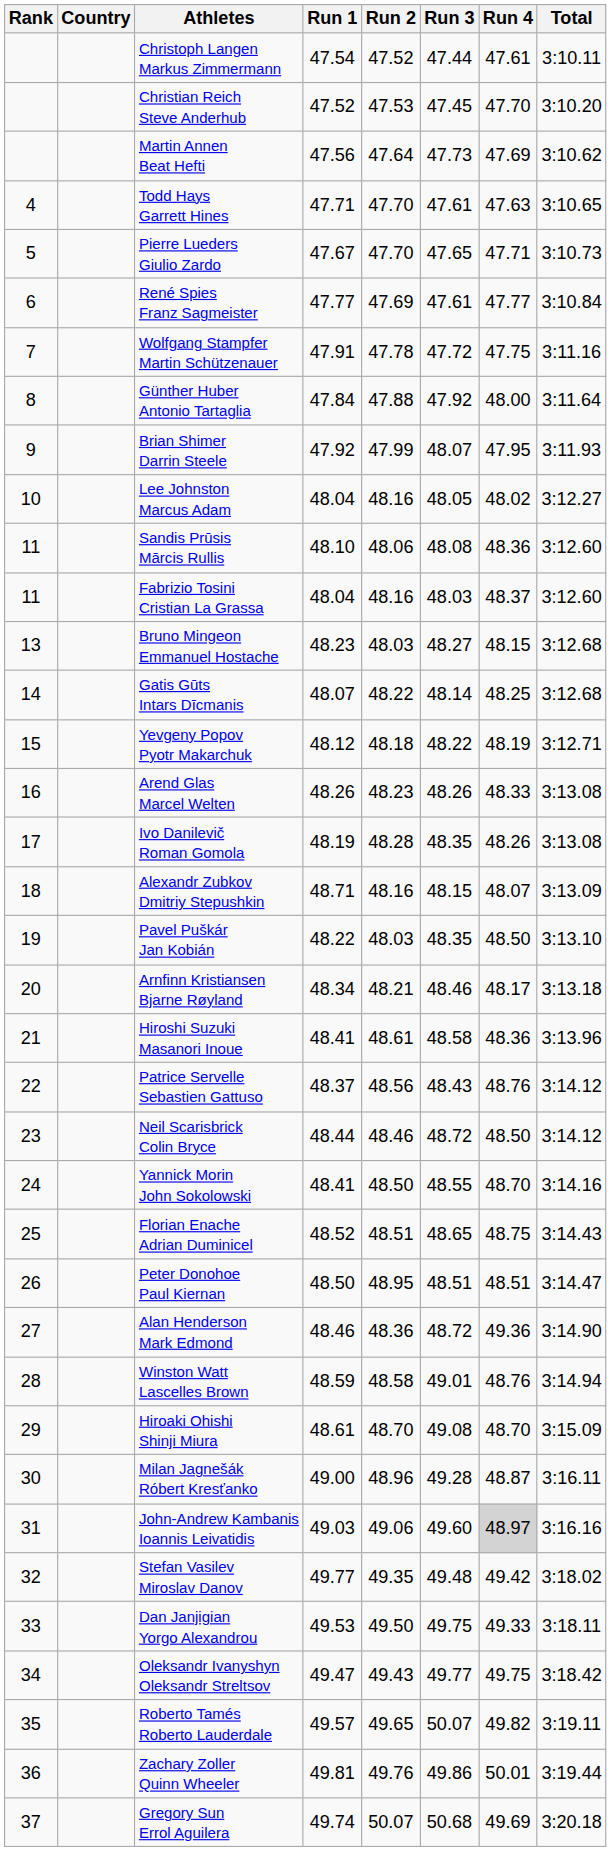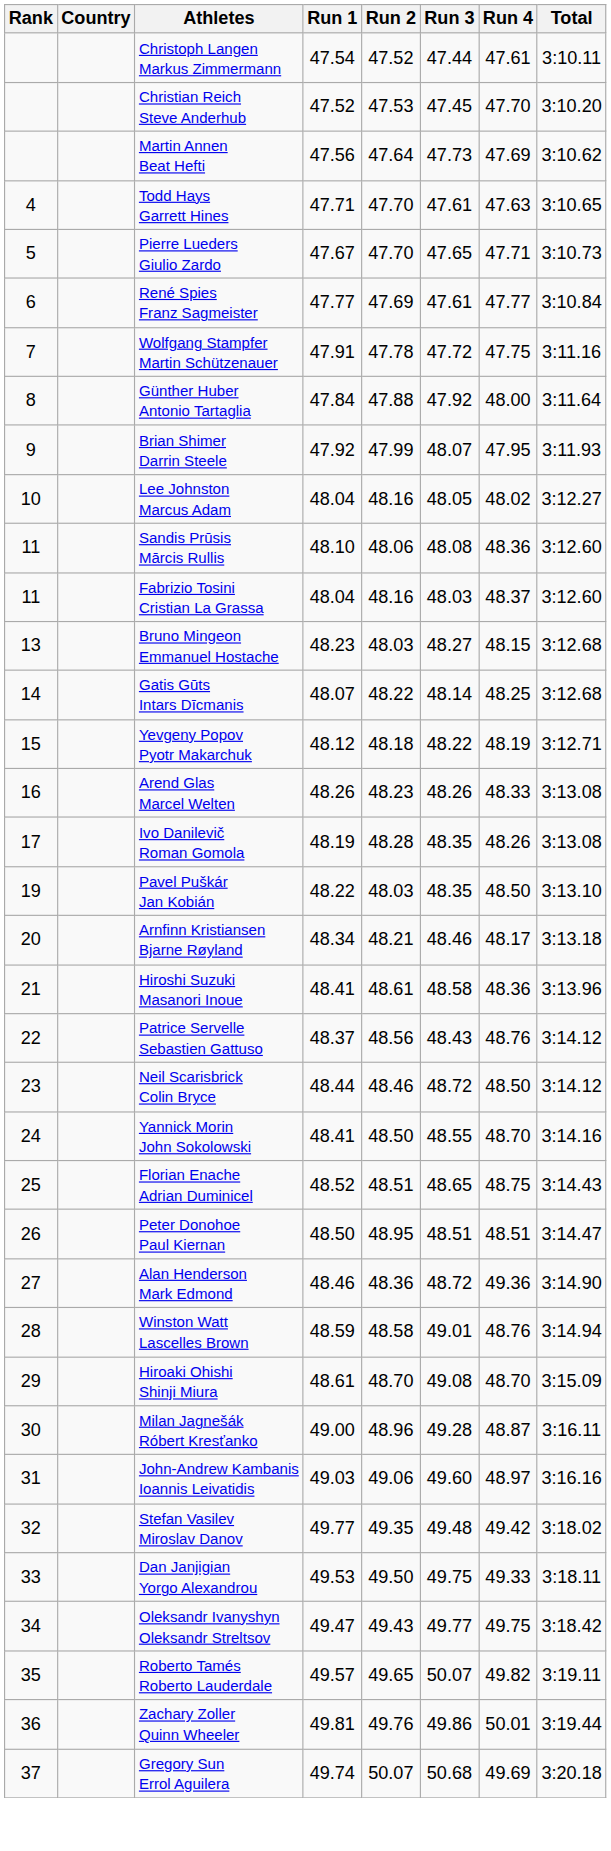 <table class="wikitable sortable" style="text-align:center">
 <tr>
 <th>Rank</th>
 <th>Country</th>
 <th>Athletes</th>
 <th>Run 1</th>
 <th>Run 2</th>
 <th>Run 3</th>
 <th>Run 4</th>
 <th>Total</th>
 </tr>
 <tr>
 <td></td>
 <td align="left"></td>
 <td align="left"><small><a href='#'>Christoph Langen</a> <br> <a href='#'>Markus Zimmermann</a></small></td>
 <td>47.54</td>
 <td>47.52</td>
 <td>47.44</td>
 <td>47.61</td>
 <td>3:10.11</td>
 </tr>
 <tr>
 <td></td>
 <td align="left"></td>
 <td align="left"><small><a href='#'>Christian Reich</a> <br> <a href='#'>Steve Anderhub</a></small></td>
 <td>47.52</td>
 <td>47.53</td>
 <td>47.45</td>
 <td>47.70</td>
 <td>3:10.20</td>
 </tr>
 <tr>
 <td></td>
 <td align="left"></td>
 <td align="left"><small><a href='#'>Martin Annen</a> <br> <a href='#'>Beat Hefti</a></small></td>
 <td>47.56</td>
 <td>47.64</td>
 <td>47.73</td>
 <td>47.69</td>
 <td>3:10.62</td>
 </tr>
 <tr>
 <td>4</td>
 <td align="left"></td>
 <td align="left"><small><a href='#'>Todd Hays</a> <br> <a href='#'>Garrett Hines</a></small></td>
 <td>47.71</td>
 <td>47.70</td>
 <td>47.61</td>
 <td>47.63</td>
 <td>3:10.65</td>
 </tr>
 <tr>
 <td>5</td>
 <td align="left"></td>
 <td align="left"><small><a href='#'>Pierre Lueders</a> <br> <a href='#'>Giulio Zardo</a></small></td>
 <td>47.67</td>
 <td>47.70</td>
 <td>47.65</td>
 <td>47.71</td>
 <td>3:10.73</td>
 </tr>
 <tr>
 <td>6</td>
 <td align="left"></td>
 <td align="left"><small><a href='#'>René Spies</a> <br> <a href='#'>Franz Sagmeister</a></small></td>
 <td>47.77</td>
 <td>47.69</td>
 <td>47.61</td>
 <td>47.77</td>
 <td>3:10.84</td>
 </tr>
 <tr>
 <td>7</td>
 <td align="left"></td>
 <td align="left"><small><a href='#'>Wolfgang Stampfer</a> <br> <a href='#'>Martin Schützenauer</a></small></td>
 <td>47.91</td>
 <td>47.78</td>
 <td>47.72</td>
 <td>47.75</td>
 <td>3:11.16</td>
 </tr>
 <tr>
 <td>8</td>
 <td align="left"></td>
 <td align="left"><small><a href='#'>Günther Huber</a> <br> <a href='#'>Antonio Tartaglia</a></small></td>
 <td>47.84</td>
 <td>47.88</td>
 <td>47.92</td>
 <td>48.00</td>
 <td>3:11.64</td>
 </tr>
 <tr>
 <td>9</td>
 <td align="left"></td>
 <td align="left"><small><a href='#'>Brian Shimer</a> <br> <a href='#'>Darrin Steele</a></small></td>
 <td>47.92</td>
 <td>47.99</td>
 <td>48.07</td>
 <td>47.95</td>
 <td>3:11.93</td>
 </tr>
 <tr>
 <td>10</td>
 <td align="left"></td>
 <td align="left"><small><a href='#'>Lee Johnston</a> <br> <a href='#'>Marcus Adam</a></small></td>
 <td>48.04</td>
 <td>48.16</td>
 <td>48.05</td>
 <td>48.02</td>
 <td>3:12.27</td>
 </tr>
 <tr>
 <td>11</td>
 <td align="left"></td>
 <td align="left"><small><a href='#'>Sandis Prūsis</a> <br> <a href='#'>Mārcis Rullis</a></small></td>
 <td>48.10</td>
 <td>48.06</td>
 <td>48.08</td>
 <td>48.36</td>
 <td>3:12.60</td>
 </tr>
 <tr>
 <td>11</td>
 <td align="left"></td>
 <td align="left"><small><a href='#'>Fabrizio Tosini</a> <br> <a href='#'>Cristian La Grassa</a></small></td>
 <td>48.04</td>
 <td>48.16</td>
 <td>48.03</td>
 <td>48.37</td>
 <td>3:12.60</td>
 </tr>
 <tr>
 <td>13</td>
 <td align="left"></td>
 <td align="left"><small><a href='#'>Bruno Mingeon</a> <br> <a href='#'>Emmanuel Hostache</a></small></td>
 <td>48.23</td>
 <td>48.03</td>
 <td>48.27</td>
 <td>48.15</td>
 <td>3:12.68</td>
 </tr>
 <tr>
 <td>14</td>
 <td align="left"></td>
 <td align="left"><small><a href='#'>Gatis Gūts</a> <br> <a href='#'>Intars Dīcmanis</a></small></td>
 <td>48.07</td>
 <td>48.22</td>
 <td>48.14</td>
 <td>48.25</td>
 <td>3:12.68</td>
 </tr>
 <tr>
 <td>15</td>
 <td align="left"></td>
 <td align="left"><small><a href='#'>Yevgeny Popov</a> <br> <a href='#'>Pyotr Makarchuk</a></small></td>
 <td>48.12</td>
 <td>48.18</td>
 <td>48.22</td>
 <td>48.19</td>
 <td>3:12.71</td>
 </tr>
 <tr>
 <td>16</td>
 <td align="left"></td>
 <td align="left"><small><a href='#'>Arend Glas</a> <br> <a href='#'>Marcel Welten</a></small></td>
 <td>48.26</td>
 <td>48.23</td>
 <td>48.26</td>
 <td>48.33</td>
 <td>3:13.08</td>
 </tr>
 <tr>
 <td>17</td>
 <td align="left"></td>
 <td align="left"><small><a href='#'>Ivo Danilevič</a> <br> <a href='#'>Roman Gomola</a></small></td>
 <td>48.19</td>
 <td>48.28</td>
 <td>48.35</td>
 <td>48.26</td>
 <td>3:13.08</td>
 </tr>
 <tr>
-<td>18</td>
-<td align="left"></td>
-<td align="left"><small><a href='#'>Alexandr Zubkov</a> <br> <a href='#'>Dmitriy Stepushkin</a></small></td>
-<td>48.71</td>
-<td>48.16</td>
-<td>48.15</td>
-<td>48.07</td>
-<td>3:13.09</td>
-</tr>
-<tr>
 <td>19</td>
 <td align="left"></td>
 <td align="left"><small><a href='#'>Pavel Puškár</a> <br> <a href='#'>Jan Kobián</a></small></td>
 <td>48.22</td>
 <td>48.03</td>
 <td>48.35</td>
 <td>48.50</td>
 <td>3:13.10</td>
 </tr>
 <tr>
 <td>20</td>
 <td align="left"></td>
 <td align="left"><small><a href='#'>Arnfinn Kristiansen</a> <br> <a href='#'>Bjarne Røyland</a></small></td>
 <td>48.34</td>
 <td>48.21</td>
 <td>48.46</td>
 <td>48.17</td>
 <td>3:13.18</td>
 </tr>
 <tr>
 <td>21</td>
 <td align="left"></td>
 <td align="left"><small><a href='#'>Hiroshi Suzuki</a> <br> <a href='#'>Masanori Inoue</a></small></td>
 <td>48.41</td>
 <td>48.61</td>
 <td>48.58</td>
 <td>48.36</td>
 <td>3:13.96</td>
 </tr>
 <tr>
 <td>22</td>
 <td align="left"></td>
 <td align="left"><small><a href='#'>Patrice Servelle</a> <br> <a href='#'>Sebastien Gattuso</a></small></td>
 <td>48.37</td>
 <td>48.56</td>
 <td>48.43</td>
 <td>48.76</td>
 <td>3:14.12</td>
 </tr>
 <tr>
 <td>23</td>
 <td align="left"></td>
 <td align="left"><small><a href='#'>Neil Scarisbrick</a> <br> <a href='#'>Colin Bryce</a></small></td>
 <td>48.44</td>
 <td>48.46</td>
 <td>48.72</td>
 <td>48.50</td>
 <td>3:14.12</td>
 </tr>
 <tr>
 <td>24</td>
 <td align="left"></td>
 <td align="left"><small><a href='#'>Yannick Morin</a> <br> <a href='#'>John Sokolowski</a></small></td>
 <td>48.41</td>
 <td>48.50</td>
 <td>48.55</td>
 <td>48.70</td>
 <td>3:14.16</td>
 </tr>
 <tr>
 <td>25</td>
 <td align="left"></td>
 <td align="left"><small><a href='#'>Florian Enache</a> <br> <a href='#'>Adrian Duminicel</a></small></td>
 <td>48.52</td>
 <td>48.51</td>
 <td>48.65</td>
 <td>48.75</td>
 <td>3:14.43</td>
 </tr>
 <tr>
 <td>26</td>
 <td align="left"></td>
 <td align="left"><small><a href='#'>Peter Donohoe</a> <br> <a href='#'>Paul Kiernan</a></small></td>
 <td>48.50</td>
 <td>48.95</td>
 <td>48.51</td>
 <td>48.51</td>
 <td>3:14.47</td>
 </tr>
 <tr>
 <td>27</td>
 <td align="left"></td>
 <td align="left"><small><a href='#'>Alan Henderson</a> <br> <a href='#'>Mark Edmond</a></small></td>
 <td>48.46</td>
 <td>48.36</td>
 <td>48.72</td>
 <td>49.36</td>
 <td>3:14.90</td>
 </tr>
 <tr>
 <td>28</td>
 <td align="left"></td>
 <td align="left"><small><a href='#'>Winston Watt</a> <br> <a href='#'>Lascelles Brown</a></small></td>
 <td>48.59</td>
 <td>48.58</td>
 <td>49.01</td>
 <td>48.76</td>
 <td>3:14.94</td>
 </tr>
 <tr>
 <td>29</td>
 <td align="left"></td>
 <td align="left"><small><a href='#'>Hiroaki Ohishi</a> <br> <a href='#'>Shinji Miura</a></small></td>
 <td>48.61</td>
 <td>48.70</td>
 <td>49.08</td>
 <td>48.70</td>
 <td>3:15.09</td>
 </tr>
 <tr>
 <td>30</td>
 <td align="left"></td>
 <td align="left"><small><a href='#'>Milan Jagnešák</a> <br> <a href='#'>Róbert Kresťanko</a></small></td>
 <td>49.00</td>
 <td>48.96</td>
 <td>49.28</td>
 <td>48.87</td>
 <td>3:16.11</td>
 </tr>
 <tr>
 <td>31</td>
 <td align="left"></td>
 <td align="left"><small><a href='#'>John-Andrew Kambanis</a> <br> <a href='#'>Ioannis Leivatidis</a></small></td>
 <td>49.03</td>
 <td>49.06</td>
 <td>49.60</td>
-<td style="background: lightgrey;">48.97</td>
+<td>48.97</td>
 <td>3:16.16</td>
 </tr>
 <tr>
 <td>32</td>
 <td align="left"></td>
 <td align="left"><small><a href='#'>Stefan Vasilev</a> <br> <a href='#'>Miroslav Danov</a></small></td>
 <td>49.77</td>
 <td>49.35</td>
 <td>49.48</td>
 <td>49.42</td>
 <td>3:18.02</td>
 </tr>
 <tr>
 <td>33</td>
 <td align="left"></td>
 <td align="left"><small><a href='#'>Dan Janjigian</a> <br> <a href='#'>Yorgo Alexandrou</a></small></td>
 <td>49.53</td>
 <td>49.50</td>
 <td>49.75</td>
 <td>49.33</td>
 <td>3:18.11</td>
 </tr>
 <tr>
 <td>34</td>
 <td align="left"></td>
 <td align="left"><small><a href='#'>Oleksandr Ivanyshyn</a> <br> <a href='#'>Oleksandr Streltsov</a></small></td>
 <td>49.47</td>
 <td>49.43</td>
 <td>49.77</td>
 <td>49.75</td>
 <td>3:18.42</td>
 </tr>
 <tr>
 <td>35</td>
 <td align="left"></td>
 <td align="left"><small><a href='#'>Roberto Tamés</a> <br> <a href='#'>Roberto Lauderdale</a></small></td>
 <td>49.57</td>
 <td>49.65</td>
 <td>50.07</td>
 <td>49.82</td>
 <td>3:19.11</td>
 </tr>
 <tr>
 <td>36</td>
 <td align="left"></td>
 <td align="left"><small><a href='#'>Zachary Zoller</a> <br> <a href='#'>Quinn Wheeler</a></small></td>
 <td>49.81</td>
 <td>49.76</td>
 <td>49.86</td>
 <td>50.01</td>
 <td>3:19.44</td>
 </tr>
 <tr>
 <td>37</td>
 <td align="left"></td>
 <td align="left"><small><a href='#'>Gregory Sun</a> <br> <a href='#'>Errol Aguilera</a></small></td>
 <td>49.74</td>
 <td>50.07</td>
 <td>50.68</td>
 <td>49.69</td>
 <td>3:20.18</td>
 </tr>
 </table>
